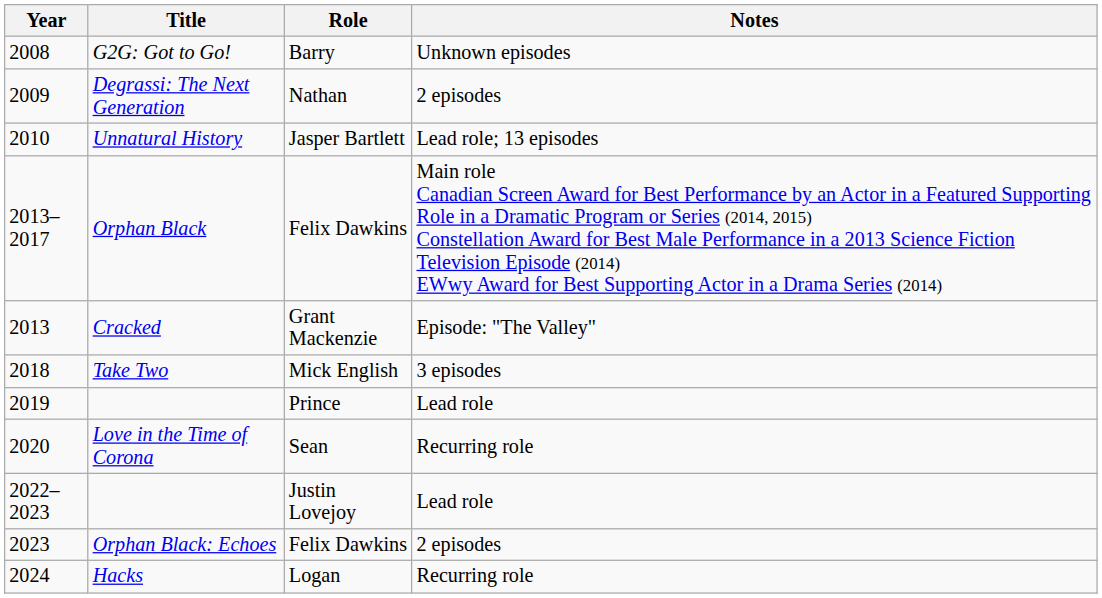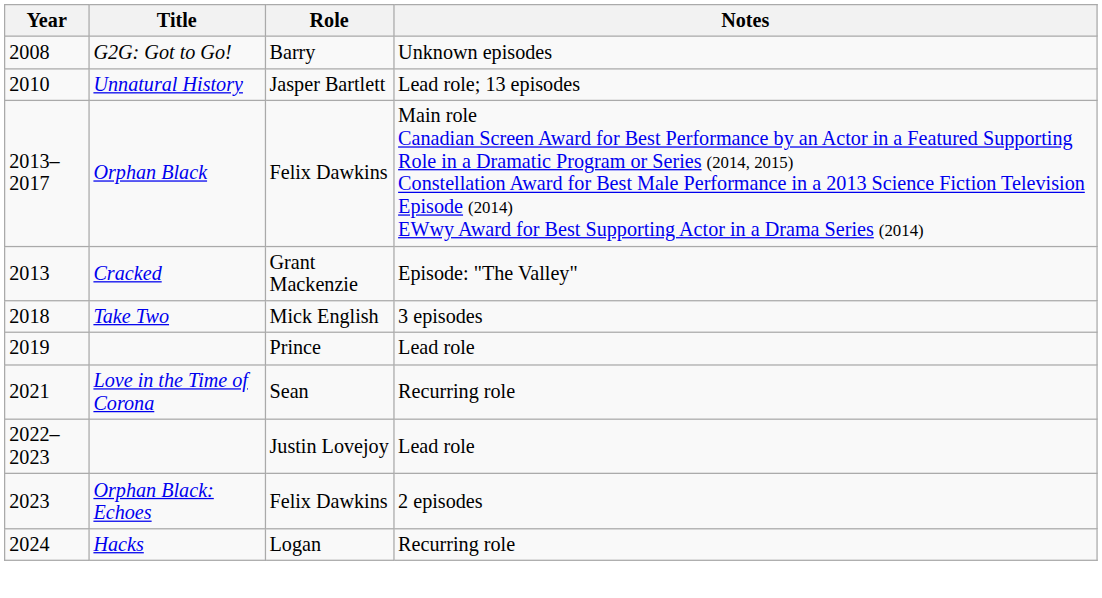 <table class="wikitable sortable">
 <tr>
 <th>Year</th>
 <th>Title</th>
 <th>Role</th>
 <th class="unsortable">Notes</th>
 </tr>
 <tr>
 <td>2008</td>
 <td><em>G2G: Got to Go!</em></td>
 <td>Barry</td>
 <td>Unknown episodes</td>
-</tr>
-<tr>
-<td>2009</td>
-<td><em><a href='#'>Degrassi: The Next Generation</a></em></td>
-<td>Nathan</td>
-<td>2 episodes</td>
 </tr>
 <tr>
 <td>2010</td>
 <td><em><a href='#'>Unnatural History</a></em></td>
 <td>Jasper Bartlett</td>
 <td>Lead role; 13 episodes</td>
 </tr>
 <tr>
 <td>2013–2017</td>
 <td><em><a href='#'>Orphan Black</a></em></td>
 <td>Felix Dawkins</td>
 <td>Main role<br><a href='#'>Canadian Screen Award for Best Performance by an Actor in a Featured Supporting Role in a Dramatic Program or Series</a> <small>(2014, 2015)</small><br><a href='#'>Constellation Award for Best Male Performance in a 2013 Science Fiction Television Episode</a> <small>(2014)</small> <br><a href='#'>EWwy Award for Best Supporting Actor in a Drama Series</a> <small>(2014)</small></td>
 </tr>
 <tr>
 <td>2013</td>
 <td><em><a href='#'>Cracked</a></em></td>
 <td>Grant Mackenzie</td>
 <td>Episode: "The Valley"</td>
 </tr>
 <tr>
 <td>2018</td>
 <td><em><a href='#'>Take Two</a></em></td>
 <td>Mick English</td>
 <td>3 episodes</td>
 </tr>
 <tr>
 <td>2019</td>
 <td><em></em></td>
 <td>Prince</td>
 <td>Lead role</td>
 </tr>
 <tr>
-<td>2020</td>
+<td>2021</td>
 <td><em><a href='#'>Love in the Time of Corona</a></em></td>
 <td>Sean</td>
 <td>Recurring role</td>
 </tr>
 <tr>
 <td>2022–2023</td>
 <td><em></em></td>
 <td>Justin Lovejoy</td>
 <td>Lead role</td>
 </tr>
 <tr>
 <td>2023</td>
 <td><em><a href='#'>Orphan Black: Echoes</a></em></td>
 <td>Felix Dawkins</td>
 <td>2 episodes</td>
 </tr>
 <tr>
 <td>2024</td>
 <td><em><a href='#'>Hacks</a></em></td>
 <td>Logan</td>
 <td>Recurring role</td>
 </tr>
 </table>
